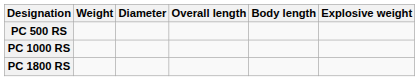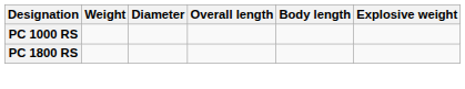 <table class="wikitable">
 <tr>
 <th>Designation</th>
 <th>Weight</th>
 <th>Diameter</th>
 <th>Overall length</th>
 <th>Body length</th>
 <th>Explosive weight</th>
-</tr>
-<tr>
-<th>PC 500 RS</th>
-<td></td>
-<td></td>
-<td></td>
-<td></td>
-<td></td>
 </tr>
 <tr>
 <th>PC 1000 RS</th>
 <td></td>
 <td></td>
 <td></td>
 <td></td>
 <td></td>
 </tr>
 <tr>
 <th>PC 1800 RS</th>
 <td></td>
 <td></td>
 <td></td>
 <td></td>
 <td></td>
 </tr>
 </table>
